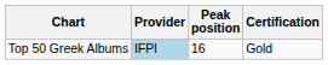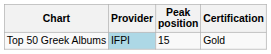 <table class="wikitable">
 <tr>
 <th>Chart</th>
 <th>Provider</th>
 <th>Peak<br>position</th>
 <th>Certification</th>
 </tr>
 <tr>
 <td>Top 50 Greek Albums</td>
 <td style="background: lightblue;">IFPI</td>
-<td>16</td>
+<td>15</td>
 <td>Gold</td>
 </tr>
 </table>
